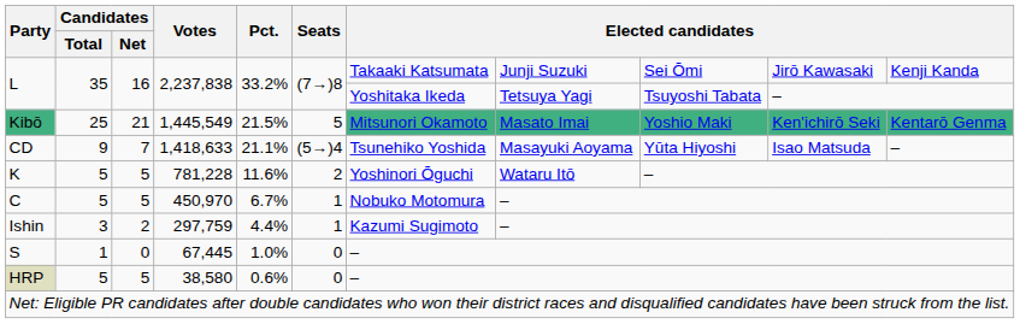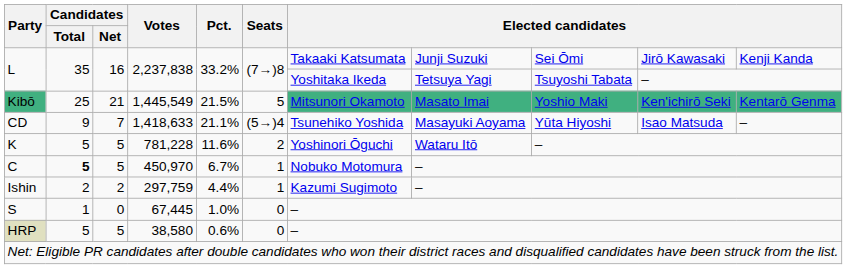 <table class="wikitable">
 <tr>
 <th rowspan="2">Party</th>
 <th colspan="2">Candidates</th>
 <th rowspan="2">Votes</th>
 <th rowspan="2">Pct.</th>
 <th rowspan="2">Seats</th>
 <th colspan="5" rowspan="2">Elected candidates</th>
 </tr>
 <tr>
 <th>Total</th>
 <th>Net</th>
 </tr>
 <tr>
 <td rowspan="2" >L</td>
 <td rowspan="2" align="right">35</td>
 <td rowspan="2" align="right">16</td>
 <td rowspan="2" align="right">2,237,838</td>
 <td rowspan="2" align="right">33.2%</td>
 <td rowspan="2" align="right">(7→)8</td>
 <td><a href='#'>Takaaki Katsumata</a></td>
 <td><a href='#'>Junji Suzuki</a></td>
 <td><a href='#'>Sei Ōmi</a></td>
 <td><a href='#'>Jirō Kawasaki</a></td>
 <td><a href='#'>Kenji Kanda</a></td>
 </tr>
 <tr>
 <td><a href='#'>Yoshitaka Ikeda</a></td>
 <td><a href='#'>Tetsuya Yagi</a></td>
 <td><a href='#'>Tsuyoshi Tabata</a></td>
 <td colspan="2">–</td>
 </tr>
 <tr>
 <td style="background:#40B080">Kibō</td>
 <td align="right">25</td>
 <td align="right">21</td>
 <td align="right">1,445,549</td>
 <td align="right">21.5%</td>
 <td align="right">5</td>
 <td style="background:#40B080"><a href='#'>Mitsunori Okamoto</a></td>
 <td style="background:#40B080"><a href='#'>Masato Imai</a></td>
 <td style="background:#40B080"><a href='#'>Yoshio Maki</a></td>
 <td style="background:#40B080"><a href='#'>Ken'ichirō Seki</a></td>
 <td style="background:#40B080"><a href='#'>Kentarō Genma</a></td>
 </tr>
 <tr>
 <td>CD</td>
 <td align="right">9</td>
 <td align="right">7</td>
 <td align="right">1,418,633</td>
 <td align="right">21.1%</td>
 <td align="right">(5→)4</td>
 <td><a href='#'>Tsunehiko Yoshida</a></td>
 <td><a href='#'>Masayuki Aoyama</a></td>
 <td><a href='#'>Yūta Hiyoshi</a></td>
 <td><a href='#'>Isao Matsuda</a></td>
 <td>–</td>
 </tr>
 <tr>
 <td>K</td>
 <td align="right">5</td>
 <td align="right">5</td>
 <td align="right">781,228</td>
 <td align="right">11.6%</td>
 <td align="right">2</td>
 <td><a href='#'>Yoshinori Ōguchi</a></td>
 <td><a href='#'>Wataru Itō</a></td>
 <td colspan="3">–</td>
 </tr>
 <tr>
 <td>C</td>
-<td align="right">5</td>
+<td align="right"><strong>5</strong></td>
 <td align="right">5</td>
 <td align="right">450,970</td>
 <td align="right">6.7%</td>
 <td align="right">1</td>
 <td><a href='#'>Nobuko Motomura</a></td>
 <td colspan="4">–</td>
 </tr>
 <tr>
 <td>Ishin</td>
-<td align="right">3</td>
+<td align="right">2</td>
 <td align="right">2</td>
 <td align="right">297,759</td>
 <td align="right">4.4%</td>
 <td align="right">1</td>
 <td><a href='#'>Kazumi Sugimoto</a></td>
 <td colspan="4">–</td>
 </tr>
 <tr>
 <td>S</td>
 <td align="right">1</td>
 <td align="right">0</td>
 <td align="right">67,445</td>
 <td align="right">1.0%</td>
 <td align="right">0</td>
 <td colspan="5">–</td>
 </tr>
 <tr>
 <td style="background:#E0E0C0">HRP</td>
 <td align="right">5</td>
 <td align="right">5</td>
 <td align="right">38,580</td>
 <td align="right">0.6%</td>
 <td align="right">0</td>
 <td colspan="5">–</td>
 </tr>
 <tr>
 <td colspan="11"><em>Net: Eligible PR candidates after double candidates who won their district races and disqualified candidates have been struck from the list.</em></td>
 </tr>
 </table>
